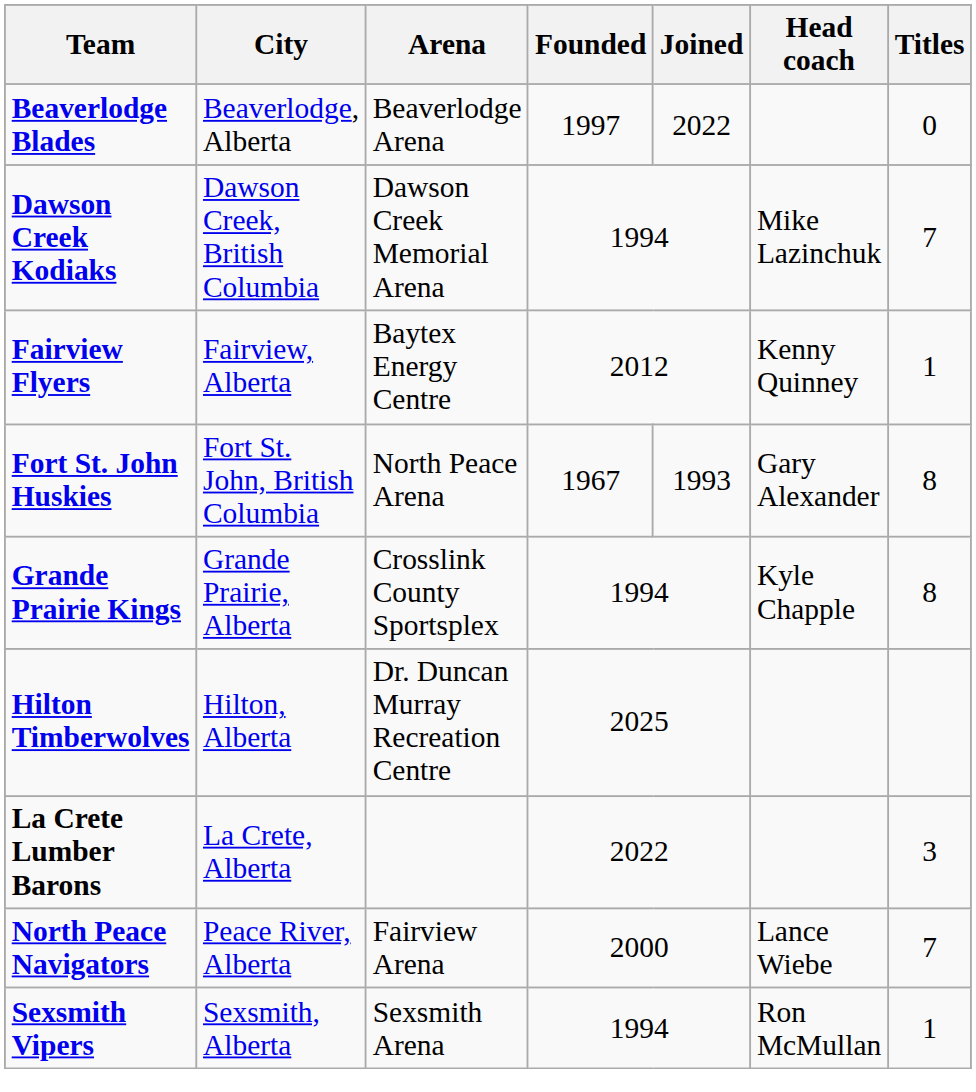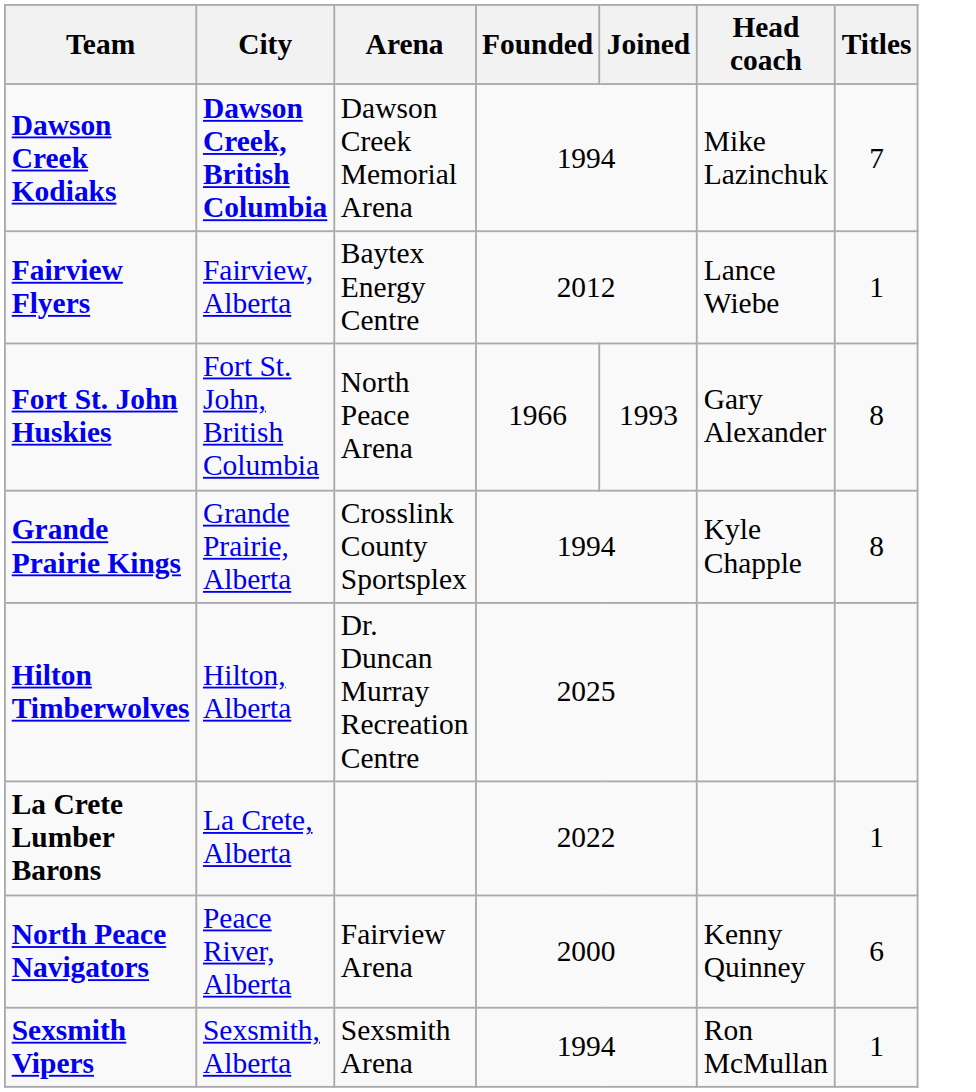 <table class="wikitable" style="width:60%; text-align:left">
 <tr>
 <th style="width:17%">Team</th>
 <th style="width:15%">City</th>
 <th style="width:18%">Arena</th>
 <th style="width:5%">Founded</th>
 <th style="width:5%">Joined</th>
 <th style="width:13%">Head coach</th>
 <th style="width:5%">Titles</th>
 </tr>
 <tr>
-<td><strong><a href='#'>Beaverlodge Blades</a></strong></td>
-<td><a href='#'>Beaverlodge</a>, Alberta</td>
-<td>Beaverlodge Arena</td>
-<td align=center>1997</td>
-<td align=center>2022</td>
-<td></td>
-<td align=center>0</td>
-</tr>
-<tr>
 <td><strong><a href='#'>Dawson Creek Kodiaks</a></strong></td>
-<td><a href='#'>Dawson Creek, British Columbia</a></td>
+<td><strong><a href='#'>Dawson Creek, British Columbia</a></strong></td>
 <td>Dawson Creek Memorial Arena</td>
 <td colspan=2; align=center>1994</td>
 <td>Mike Lazinchuk</td>
 <td align=center>7</td>
 </tr>
 <tr>
 <td><strong><a href='#'>Fairview Flyers</a></strong></td>
 <td><a href='#'>Fairview, Alberta</a></td>
 <td>Baytex Energy Centre</td>
 <td colspan=2; align=center>2012</td>
-<td>Kenny Quinney</td>
+<td>Lance Wiebe</td>
 <td align=center>1</td>
 </tr>
 <tr>
 <td><strong><a href='#'>Fort St. John Huskies</a></strong></td>
 <td><a href='#'>Fort St. John, British Columbia</a></td>
 <td>North Peace Arena</td>
-<td align=center>1967</td>
+<td align=center>1966</td>
 <td align=center>1993</td>
 <td>Gary Alexander</td>
 <td align=center>8</td>
 </tr>
 <tr>
 <td><strong><a href='#'>Grande Prairie Kings</a></strong></td>
 <td><a href='#'>Grande Prairie, Alberta</a></td>
 <td>Crosslink County Sportsplex</td>
 <td colspan=2; align=center>1994</td>
 <td>Kyle Chapple</td>
 <td align=center>8</td>
 </tr>
 <tr>
 <td><strong> <a href='#'>Hilton Timberwolves</a></strong></td>
 <td><a href='#'>Hilton, Alberta</a></td>
 <td>Dr. Duncan Murray Recreation Centre</td>
 <td colspan=2; align=center>2025</td>
 <td></td>
 <td align=center></td>
 </tr>
 <tr>
 <td><strong> La Crete Lumber Barons</strong></td>
 <td><a href='#'>La Crete, Alberta</a></td>
 <td></td>
 <td colspan=2; align=center>2022</td>
 <td></td>
-<td align=center>3</td>
+<td align=center>1</td>
 </tr>
 <tr>
 <td><strong><a href='#'>North Peace Navigators</a></strong></td>
 <td><a href='#'>Peace River, Alberta</a></td>
 <td>Fairview Arena</td>
 <td colspan=2; align=center>2000</td>
-<td>Lance Wiebe</td>
-<td align=center>7</td>
+<td>Kenny Quinney</td>
+<td align=center>6</td>
 </tr>
 <tr>
 <td><strong><a href='#'>Sexsmith Vipers</a></strong></td>
 <td><a href='#'>Sexsmith, Alberta</a></td>
 <td>Sexsmith Arena</td>
 <td colspan=2; align=center>1994</td>
 <td>Ron McMullan</td>
 <td align=center>1</td>
 </tr>
 </table>
